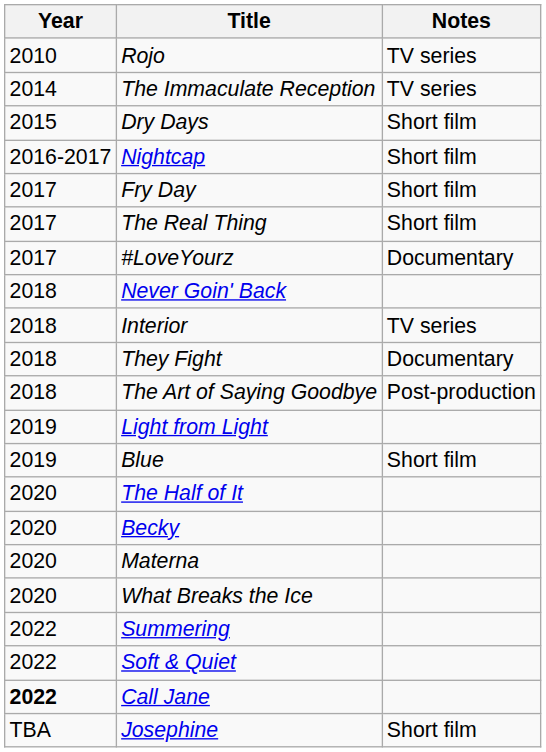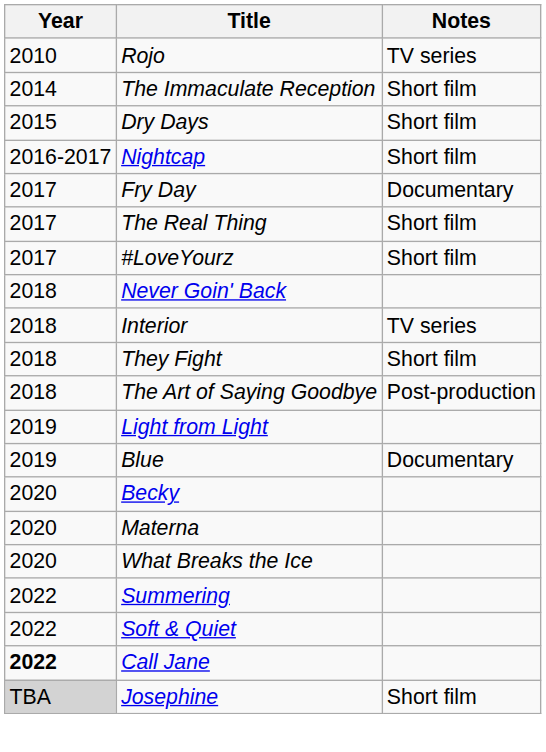 <table class="wikitable">
 <tr>
 <th>Year</th>
 <th>Title</th>
 <th>Notes</th>
 </tr>
 <tr>
 <td>2010</td>
 <td><em>Rojo</em></td>
 <td>TV series</td>
 </tr>
 <tr>
 <td>2014</td>
 <td><em>The Immaculate Reception</em></td>
-<td>TV series</td>
+<td>Short film</td>
 </tr>
 <tr>
 <td>2015</td>
 <td><em>Dry Days</em></td>
 <td>Short film</td>
 </tr>
 <tr>
 <td>2016-2017</td>
 <td><em><a href='#'>Nightcap</a></em></td>
 <td>Short film</td>
 </tr>
 <tr>
 <td>2017</td>
 <td><em>Fry Day</em></td>
-<td>Short film</td>
+<td>Documentary</td>
 </tr>
 <tr>
 <td>2017</td>
 <td><em>The Real Thing</em></td>
 <td>Short film</td>
 </tr>
 <tr>
 <td>2017</td>
 <td><em>#LoveYourz</em></td>
-<td>Documentary</td>
+<td>Short film</td>
 </tr>
 <tr>
 <td>2018</td>
 <td><em><a href='#'>Never Goin' Back</a></em></td>
 <td></td>
 </tr>
 <tr>
 <td>2018</td>
 <td><em>Interior</em></td>
 <td>TV series</td>
 </tr>
 <tr>
 <td>2018</td>
 <td><em>They Fight</em></td>
-<td>Documentary</td>
+<td>Short film</td>
 </tr>
 <tr>
 <td>2018</td>
 <td><em>The Art of Saying Goodbye</em></td>
 <td>Post-production</td>
 </tr>
 <tr>
 <td>2019</td>
 <td><em><a href='#'>Light from Light</a></em></td>
 <td></td>
 </tr>
 <tr>
 <td>2019</td>
 <td><em>Blue</em></td>
-<td>Short film</td>
-</tr>
-<tr>
-<td>2020</td>
-<td><em><a href='#'>The Half of It</a></em></td>
-<td></td>
+<td>Documentary</td>
 </tr>
 <tr>
 <td>2020</td>
 <td><em><a href='#'>Becky</a></em></td>
 <td></td>
 </tr>
 <tr>
 <td>2020</td>
 <td><em>Materna</em></td>
 <td></td>
 </tr>
 <tr>
 <td>2020</td>
 <td><em>What Breaks the Ice</em></td>
 <td></td>
 </tr>
 <tr>
 <td>2022</td>
 <td><em><a href='#'>Summering</a></em></td>
 <td></td>
 </tr>
 <tr>
 <td>2022</td>
 <td><em><a href='#'>Soft & Quiet</a></em></td>
 <td></td>
 </tr>
 <tr>
 <td><strong>2022</strong></td>
 <td><em><a href='#'>Call Jane</a></em></td>
 <td></td>
 </tr>
 <tr>
-<td>TBA</td>
+<td style="background: lightgrey;">TBA</td>
 <td><em><a href='#'>Josephine</a></em></td>
 <td>Short film</td>
 </tr>
 </table>
